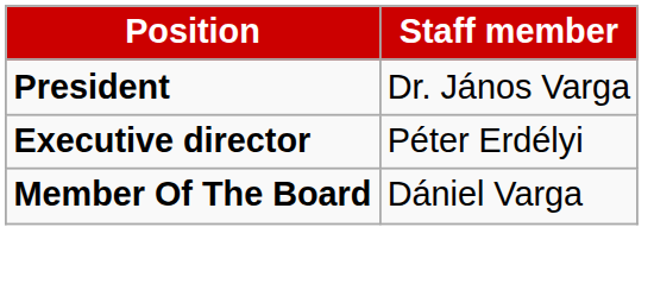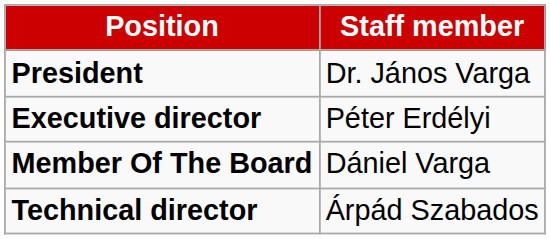 <table class="wikitable">
 <tr>
 <th style="color:white; background:#CC0000">Position</th>
 <th style="color:white; background:#CC0000">Staff member</th>
 </tr>
 <tr>
 <td><strong>President</strong></td>
 <td>Dr. János Varga</td>
 </tr>
 <tr>
 <td><strong>Executive director</strong></td>
 <td>Péter Erdélyi</td>
 </tr>
 <tr>
 <td><strong>Member Of The Board</strong></td>
 <td>Dániel Varga</td>
 </tr>
+<tr>
+<td><strong>Technical director</strong></td>
+<td>Árpád Szabados</td>
+</tr>
 </table>
